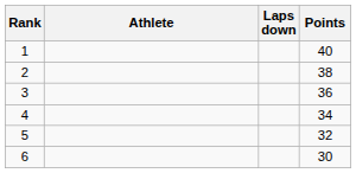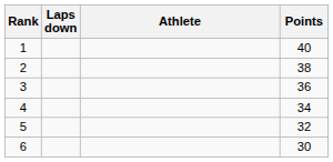 <table class=wikitable style="text-align:center">
 <tr>
 <th width=40>Rank</th>
+<th width=40>Laps down</th>
 <th width=250>Athlete</th>
-<th width=40>Laps down</th>
 <th width=55>Points</th>
 </tr>
 <tr>
 <td>1</td>
+<td></td>
 <td align=left></td>
-<td></td>
 <td>40</td>
 </tr>
 <tr>
 <td>2</td>
+<td></td>
 <td align=left></td>
-<td></td>
 <td>38</td>
 </tr>
 <tr>
 <td>3</td>
+<td></td>
 <td align=left></td>
-<td></td>
 <td>36</td>
 </tr>
 <tr>
 <td>4</td>
+<td></td>
 <td align=left></td>
-<td></td>
 <td>34</td>
 </tr>
 <tr>
 <td>5</td>
+<td></td>
 <td align=left></td>
-<td></td>
 <td>32</td>
 </tr>
 <tr>
 <td>6</td>
+<td></td>
 <td align=left></td>
-<td></td>
 <td>30</td>
 </tr>
 </table>
